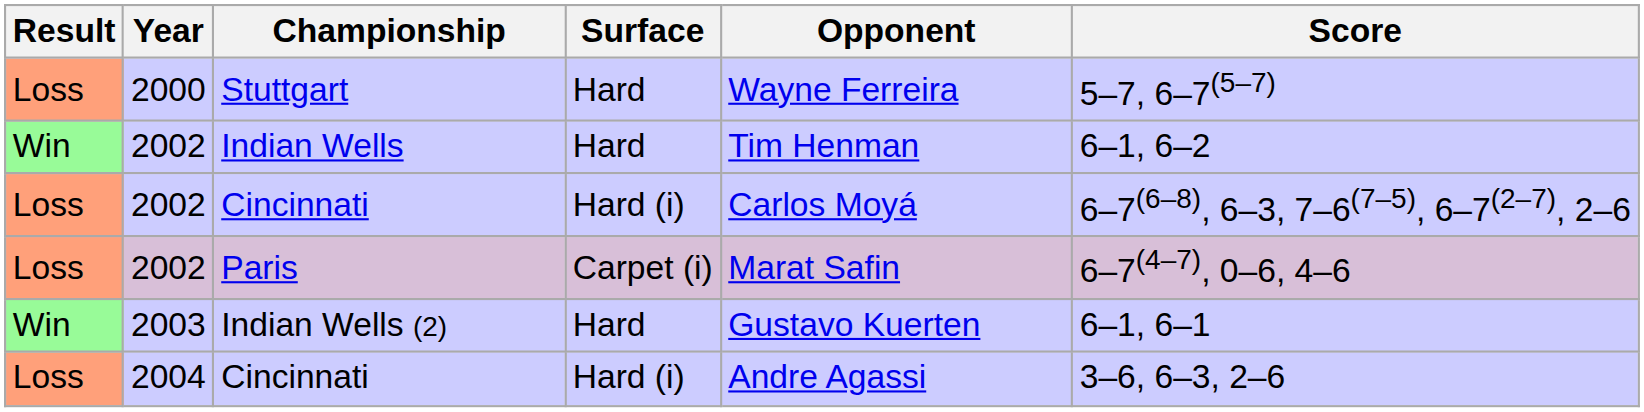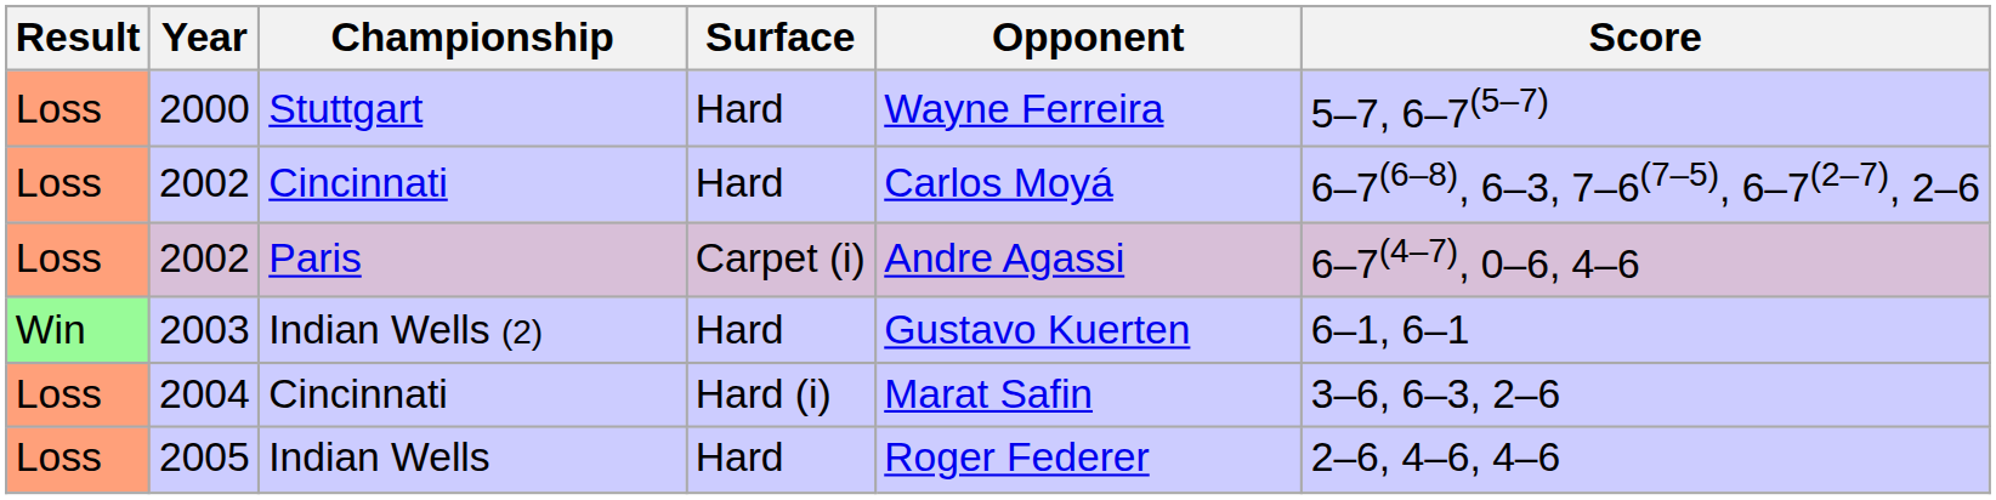 <table class="sortable wikitable">
 <tr>
 <th>Result</th>
 <th>Year</th>
 <th width=160>Championship</th>
 <th>Surface</th>
 <th width=160>Opponent</th>
 <th class="unsortable">Score</th>
 </tr>
 <tr bgcolor=CCCCFF>
 <td bgcolor=FFA07A>Loss</td>
 <td>2000</td>
 <td><a href='#'>Stuttgart</a></td>
 <td>Hard</td>
 <td> <a href='#'>Wayne Ferreira</a></td>
 <td>5–7, 6–7<sup>(5–7)</sup></td>
 </tr>
 <tr bgcolor=CCCCFF>
-<td bgcolor=98FB98>Win</td>
-<td>2002</td>
-<td><a href='#'>Indian Wells</a></td>
-<td>Hard</td>
-<td> <a href='#'>Tim Henman</a></td>
-<td>6–1, 6–2</td>
-</tr>
-<tr bgcolor=CCCCFF>
 <td bgcolor=FFA07A>Loss</td>
 <td>2002</td>
 <td><a href='#'>Cincinnati</a></td>
-<td>Hard (i)</td>
+<td>Hard</td>
 <td> <a href='#'>Carlos Moyá</a></td>
 <td>6–7<sup>(6–8)</sup>, 6–3, 7–6<sup>(7–5)</sup>, 6–7<sup>(2–7)</sup>, 2–6</td>
 </tr>
 <tr bgcolor=thistle>
 <td bgcolor=FFA07A>Loss</td>
 <td>2002</td>
 <td><a href='#'>Paris</a></td>
 <td>Carpet (i)</td>
-<td> <a href='#'>Marat Safin</a></td>
+<td> <a href='#'>Andre Agassi</a></td>
 <td>6–7<sup>(4–7)</sup>, 0–6, 4–6</td>
 </tr>
 <tr bgcolor=CCCCFF>
 <td bgcolor=98FB98>Win</td>
 <td>2003</td>
 <td>Indian Wells <small>(2)</small></td>
 <td>Hard</td>
 <td> <a href='#'>Gustavo Kuerten</a></td>
 <td>6–1, 6–1</td>
 </tr>
 <tr bgcolor=CCCCFF>
 <td bgcolor=FFA07A>Loss</td>
 <td>2004</td>
 <td>Cincinnati</td>
 <td>Hard (i)</td>
-<td> <a href='#'>Andre Agassi</a></td>
+<td> <a href='#'>Marat Safin</a></td>
 <td>3–6, 6–3, 2–6</td>
 </tr>
+<tr bgcolor=CCCCFF>
+<td bgcolor=FFA07A>Loss</td>
+<td>2005</td>
+<td>Indian Wells</td>
+<td>Hard</td>
+<td> <a href='#'>Roger Federer</a></td>
+<td>2–6, 4–6, 4–6</td>
+</tr>
 </table>
